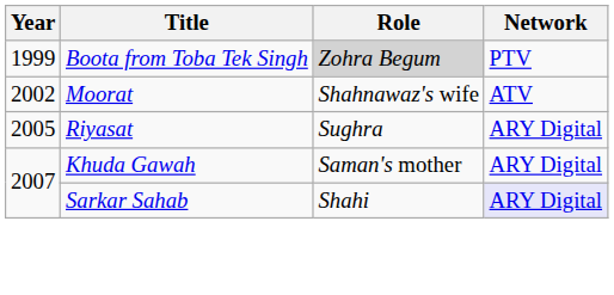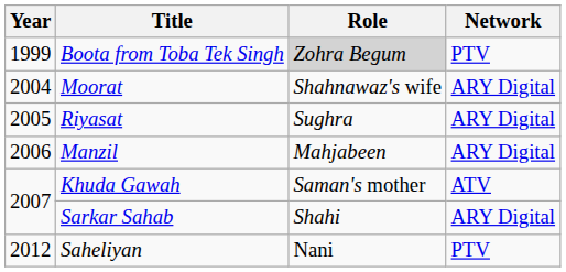 <table class="wikitable sortable plainrowheaders">
 <tr style="text-align:center;">
 <th scope="col">Year</th>
 <th scope="col">Title</th>
 <th scope="col">Role</th>
 <th scope="col">Network</th>
 </tr>
 <tr>
 <td>1999</td>
 <td><em><a href='#'>Boota from Toba Tek Singh</a></em></td>
 <td style="background: lightgrey;"><em>Zohra Begum</em></td>
 <td><a href='#'>PTV</a></td>
 </tr>
 <tr>
-<td>2002</td>
+<td>2004</td>
 <td><em><a href='#'>Moorat</a></em></td>
 <td><em>Shahnawaz's</em> wife</td>
-<td><a href='#'>ATV</a></td>
+<td><a href='#'>ARY Digital</a></td>
 </tr>
 <tr>
 <td>2005</td>
 <td><em><a href='#'>Riyasat</a></em></td>
 <td><em>Sughra</em></td>
 <td><a href='#'>ARY Digital</a></td>
 </tr>
 <tr>
+<td>2006</td>
+<td><em><a href='#'>Manzil</a></em></td>
+<td><em>Mahjabeen</em></td>
+<td><a href='#'>ARY Digital</a></td>
+</tr>
+<tr>
 <td rowspan="2">2007</td>
 <td><em><a href='#'>Khuda Gawah</a></em></td>
 <td><em>Saman's</em> mother</td>
-<td><a href='#'>ARY Digital</a></td>
+<td><a href='#'>ATV</a></td>
 </tr>
 <tr>
 <td><em><a href='#'>Sarkar Sahab</a></em></td>
 <td><em>Shahi</em></td>
-<td style="background: lavender;"><a href='#'>ARY Digital</a></td>
+<td><a href='#'>ARY Digital</a></td>
+</tr>
+<tr>
+<td>2012</td>
+<td><em>Saheliyan</em></td>
+<td>Nani</td>
+<td><a href='#'>PTV</a></td>
 </tr>
 </table>
